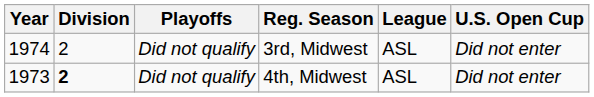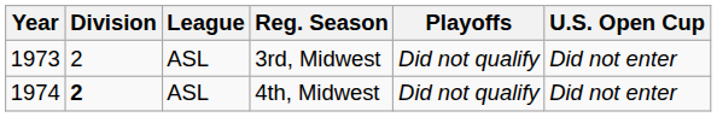 <table class="wikitable">
 <tr>
 <th>Year</th>
 <th>Division</th>
+<th>League</th>
+<th>Reg. Season</th>
 <th>Playoffs</th>
-<th>Reg. Season</th>
-<th>League</th>
 <th>U.S. Open Cup</th>
 </tr>
 <tr>
-<td>1974</td>
+<td>1973</td>
 <td>2</td>
+<td>ASL</td>
+<td>3rd, Midwest</td>
 <td><em>Did not qualify</em></td>
-<td>3rd, Midwest</td>
-<td>ASL</td>
 <td><em>Did not enter</em></td>
 </tr>
 <tr>
-<td>1973</td>
+<td>1974</td>
 <td><strong>2</strong></td>
+<td>ASL</td>
+<td>4th, Midwest</td>
 <td><em>Did not qualify</em></td>
-<td>4th, Midwest</td>
-<td>ASL</td>
 <td><em>Did not enter</em></td>
 </tr>
 </table>
